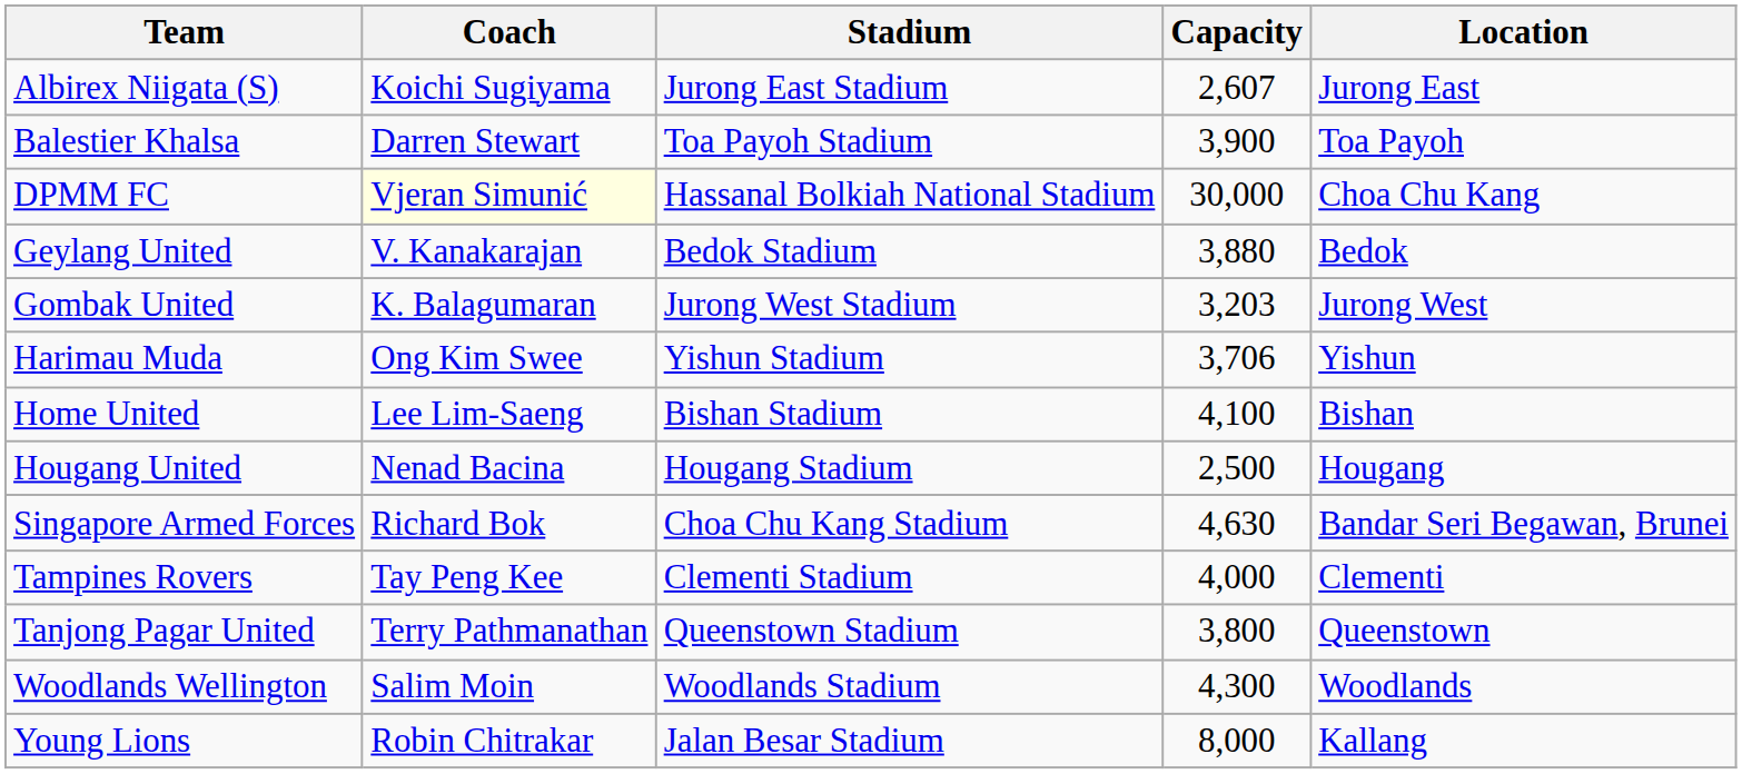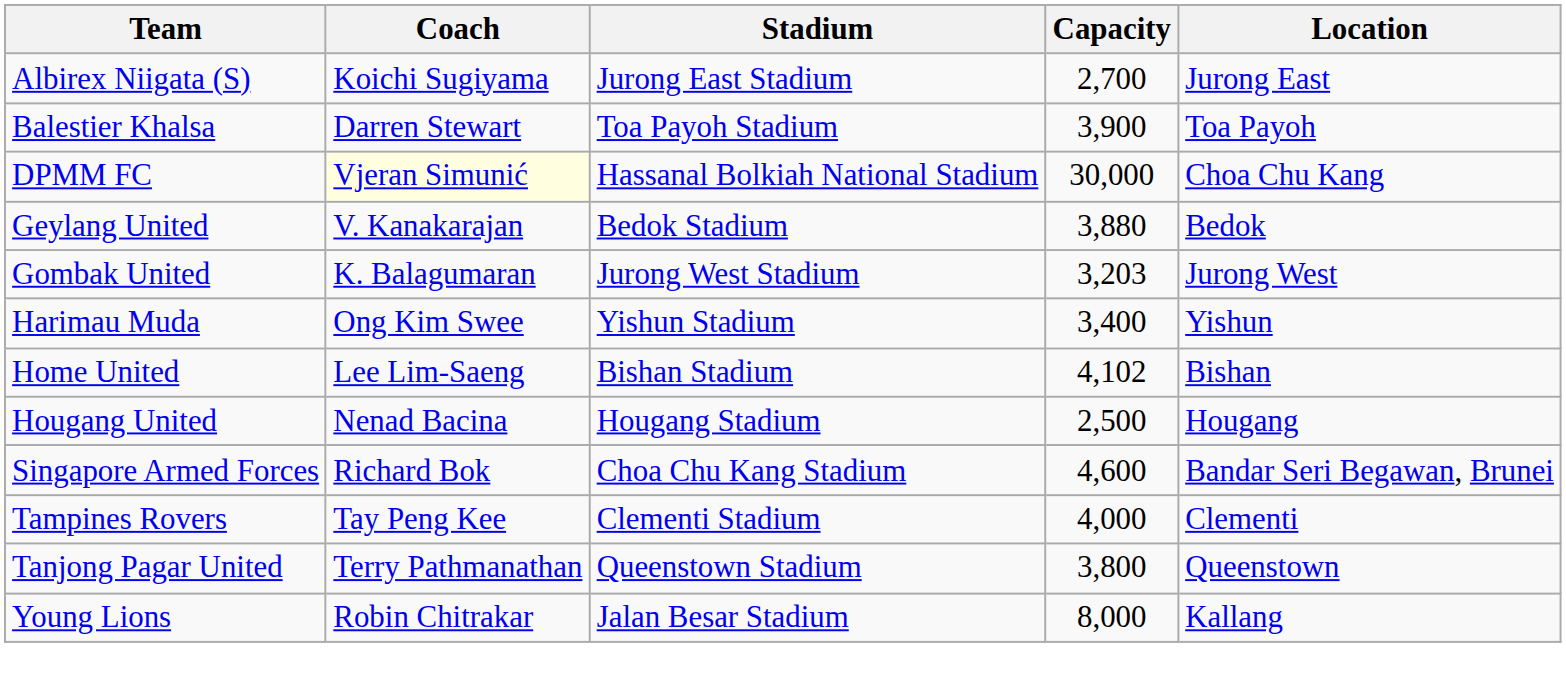 <table class="wikitable sortable">
 <tr>
 <th>Team</th>
 <th>Coach</th>
 <th>Stadium</th>
 <th>Capacity</th>
 <th>Location</th>
 </tr>
 <tr>
 <td> <a href='#'>Albirex Niigata (S)</a></td>
 <td> <a href='#'>Koichi Sugiyama</a></td>
 <td><a href='#'>Jurong East Stadium</a></td>
-<td align="center">2,607</td>
+<td align="center">2,700</td>
 <td><a href='#'>Jurong East</a></td>
 </tr>
 <tr>
 <td><a href='#'>Balestier Khalsa</a></td>
 <td> <a href='#'>Darren Stewart</a></td>
 <td><a href='#'>Toa Payoh Stadium</a></td>
 <td align="center">3,900</td>
 <td><a href='#'>Toa Payoh</a></td>
 </tr>
 <tr>
 <td> <a href='#'>DPMM FC</a></td>
 <td style="background: lightyellow;"> <a href='#'>Vjeran Simunić</a></td>
 <td><a href='#'>Hassanal Bolkiah National Stadium</a></td>
 <td align="center">30,000</td>
 <td><a href='#'>Choa Chu Kang</a></td>
 </tr>
 <tr>
 <td><a href='#'>Geylang United</a></td>
 <td><a href='#'>V. Kanakarajan</a></td>
 <td><a href='#'>Bedok Stadium</a></td>
 <td align="center">3,880</td>
 <td><a href='#'>Bedok</a></td>
 </tr>
 <tr>
 <td><a href='#'>Gombak United</a></td>
 <td><a href='#'> K. Balagumaran</a></td>
 <td><a href='#'>Jurong West Stadium</a></td>
 <td align="center">3,203</td>
 <td><a href='#'>Jurong West</a></td>
 </tr>
 <tr>
 <td> <a href='#'>Harimau Muda</a></td>
 <td> <a href='#'>Ong Kim Swee</a></td>
 <td><a href='#'>Yishun Stadium</a></td>
-<td align="center">3,706</td>
+<td align="center">3,400</td>
 <td><a href='#'>Yishun</a></td>
 </tr>
 <tr>
 <td><a href='#'>Home United</a></td>
 <td> <a href='#'>Lee Lim-Saeng</a></td>
 <td><a href='#'>Bishan Stadium</a></td>
-<td align="center">4,100</td>
+<td align="center">4,102</td>
 <td><a href='#'>Bishan</a></td>
 </tr>
 <tr>
 <td><a href='#'>Hougang United</a></td>
 <td> <a href='#'>Nenad Bacina</a></td>
 <td><a href='#'>Hougang Stadium</a></td>
 <td align="center">2,500</td>
 <td><a href='#'>Hougang</a></td>
 </tr>
 <tr>
 <td><a href='#'>Singapore Armed Forces</a></td>
 <td><a href='#'>Richard Bok</a></td>
 <td><a href='#'>Choa Chu Kang Stadium</a></td>
-<td align="center">4,630</td>
+<td align="center">4,600</td>
 <td><a href='#'>Bandar Seri Begawan</a>, <a href='#'>Brunei</a></td>
 </tr>
 <tr>
 <td><a href='#'>Tampines Rovers</a></td>
 <td><a href='#'>Tay Peng Kee</a></td>
 <td><a href='#'>Clementi Stadium</a></td>
 <td align="center">4,000</td>
 <td><a href='#'>Clementi</a></td>
 </tr>
 <tr>
 <td><a href='#'>Tanjong Pagar United</a></td>
 <td><a href='#'>Terry Pathmanathan</a></td>
 <td><a href='#'>Queenstown Stadium</a></td>
 <td align="center">3,800</td>
 <td><a href='#'>Queenstown</a></td>
 </tr>
 <tr>
-<td><a href='#'>Woodlands Wellington</a></td>
-<td><a href='#'>Salim Moin</a></td>
-<td><a href='#'>Woodlands Stadium</a></td>
-<td align="center">4,300</td>
-<td><a href='#'>Woodlands</a></td>
-</tr>
-<tr>
 <td> <a href='#'>Young Lions</a></td>
 <td><a href='#'>Robin Chitrakar</a></td>
 <td><a href='#'>Jalan Besar Stadium</a></td>
 <td align="center">8,000</td>
 <td><a href='#'>Kallang</a></td>
 </tr>
 </table>
